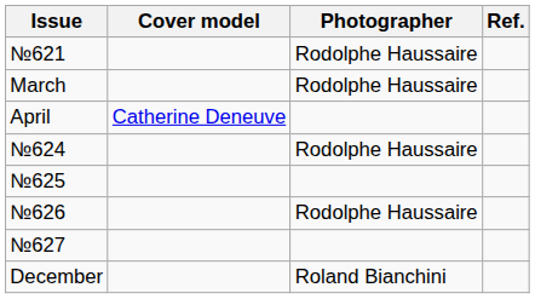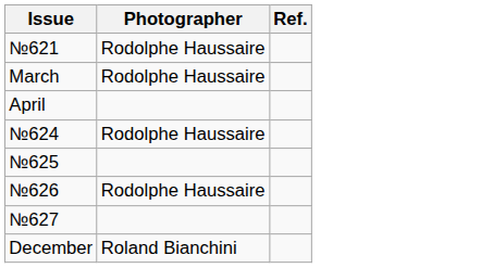 <table class="wikitable">
 <tr>
 <th>Issue</th>
-<th>Cover model</th>
 <th>Photographer</th>
 <th>Ref.</th>
 </tr>
 <tr>
 <td>№621</td>
-<td></td>
 <td>Rodolphe Haussaire</td>
 <td></td>
 </tr>
 <tr>
 <td>March</td>
-<td></td>
 <td>Rodolphe Haussaire</td>
 <td></td>
 </tr>
 <tr>
 <td>April</td>
-<td><a href='#'>Catherine Deneuve</a></td>
 <td></td>
 <td></td>
 </tr>
 <tr>
 <td>№624</td>
-<td></td>
 <td>Rodolphe Haussaire</td>
 <td></td>
 </tr>
 <tr>
 <td>№625</td>
 <td></td>
 <td></td>
-<td></td>
 </tr>
 <tr>
 <td>№626</td>
-<td></td>
 <td>Rodolphe Haussaire</td>
 <td></td>
 </tr>
 <tr>
 <td>№627</td>
 <td></td>
 <td></td>
-<td></td>
 </tr>
 <tr>
 <td>December</td>
-<td></td>
 <td>Roland Bianchini</td>
 <td></td>
 </tr>
 </table>
